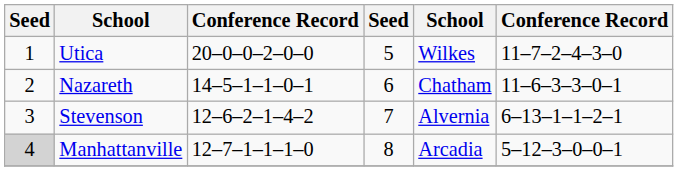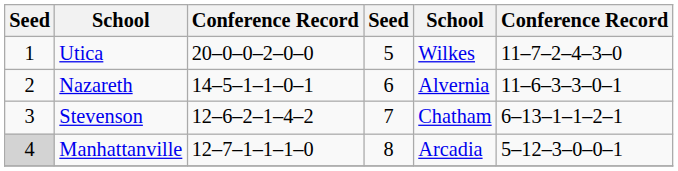 <table class="wikitable">
 <tr>
 <th>Seed</th>
 <th>School</th>
 <th>Conference Record</th>
 <th>Seed</th>
 <th>School</th>
 <th>Conference Record</th>
 </tr>
 <tr>
 <td align=center>1</td>
 <td><a href='#'>Utica</a></td>
 <td>20–0–0–2–0–0</td>
 <td align=center>5</td>
 <td><a href='#'>Wilkes</a></td>
 <td>11–7–2–4–3–0</td>
 </tr>
 <tr>
 <td align=center>2</td>
 <td><a href='#'>Nazareth</a></td>
 <td>14–5–1–1–0–1</td>
 <td align=center>6</td>
-<td><a href='#'>Chatham</a></td>
+<td><a href='#'>Alvernia</a></td>
 <td>11–6–3–3–0–1</td>
 </tr>
 <tr>
 <td align=center>3</td>
 <td><a href='#'>Stevenson</a></td>
 <td>12–6–2–1–4–2</td>
 <td align=center>7</td>
-<td><a href='#'>Alvernia</a></td>
+<td><a href='#'>Chatham</a></td>
 <td>6–13–1–1–2–1</td>
 </tr>
 <tr>
 <td align=center style="background: lightgrey;">4</td>
 <td><a href='#'>Manhattanville</a></td>
 <td>12–7–1–1–1–0</td>
 <td align=center>8</td>
 <td><a href='#'>Arcadia</a></td>
 <td>5–12–3–0–0–1</td>
 </tr>
 <tr>
 </tr>
 </table>
